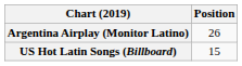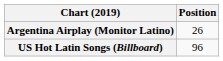 <table class="wikitable sortable plainrowheaders" style="text-align:center">
 <tr>
 <th scope="col">Chart (2019)</th>
 <th scope="col">Position</th>
 </tr>
 <tr>
 <th scope="row">Argentina Airplay (Monitor Latino)</th>
 <td>26</td>
 </tr>
 <tr>
 <th scope="row">US Hot Latin Songs (<em>Billboard</em>)</th>
-<td>15</td>
+<td>96</td>
 </tr>
 </table>
